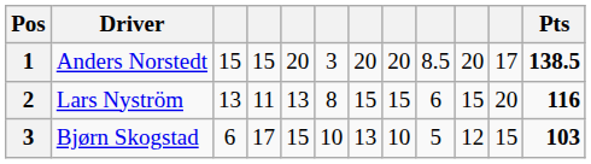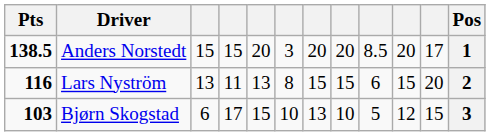 <table class="wikitable" style="font-size: 85%; text-align: center;">
 <tr valign="top">
-<th valign="middle">Pos</th>
+<th valign="middle"> Pts </th>
 <th valign="middle">Driver</th>
 <th></th>
 <th></th>
 <th></th>
 <th></th>
 <th></th>
 <th></th>
 <th></th>
 <th></th>
 <th></th>
-<th valign="middle"> Pts </th>
+<th valign="middle">Pos</th>
 </tr>
 <tr>
-<th>1</th>
+<td align="right"><strong>138.5</strong></td>
 <td align="left"> <a href='#'>Anders Norstedt</a></td>
 <td>15</td>
 <td>15</td>
 <td>20</td>
 <td>3</td>
 <td>20</td>
 <td>20</td>
 <td>8.5</td>
 <td>20</td>
 <td>17</td>
-<td align="right"><strong>138.5</strong></td>
+<th>1</th>
 </tr>
 <tr>
-<th>2</th>
+<td align="right"><strong>116</strong></td>
 <td align="left"> <a href='#'>Lars Nyström</a></td>
 <td>13</td>
 <td>11</td>
 <td>13</td>
 <td>8</td>
 <td>15</td>
 <td>15</td>
 <td>6</td>
 <td>15</td>
 <td>20</td>
-<td align="right"><strong>116</strong></td>
+<th>2</th>
 </tr>
 <tr>
-<th>3</th>
+<td align="right"><strong>103</strong></td>
 <td align="left"> <a href='#'>Bjørn Skogstad</a></td>
 <td>6</td>
 <td>17</td>
 <td>15</td>
 <td>10</td>
 <td>13</td>
 <td>10</td>
 <td>5</td>
 <td>12</td>
 <td>15</td>
-<td align="right"><strong>103</strong></td>
+<th>3</th>
 </tr>
 </table>
